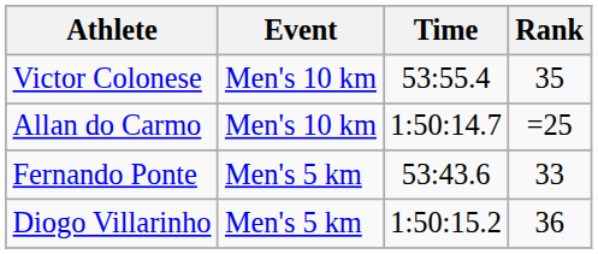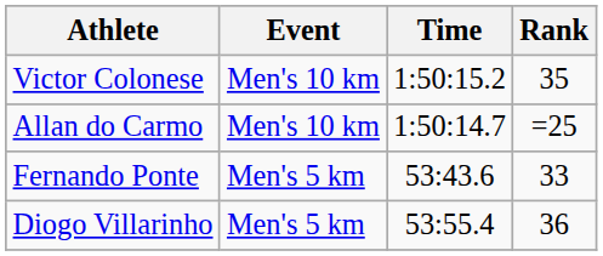 <table class=wikitable style="font-size:90%;">
 <tr>
 <th>Athlete</th>
 <th>Event</th>
 <th>Time</th>
 <th>Rank</th>
 </tr>
 <tr align=center>
 <td align=left><a href='#'>Victor Colonese</a></td>
 <td align=left><a href='#'>Men's 10 km</a></td>
-<td>53:55.4</td>
+<td>1:50:15.2</td>
 <td>35</td>
 </tr>
 <tr align=center>
 <td align=left><a href='#'>Allan do Carmo</a></td>
 <td align=left><a href='#'>Men's 10 km</a></td>
 <td>1:50:14.7</td>
 <td>=25</td>
 </tr>
 <tr align=center>
 <td align=left><a href='#'>Fernando Ponte</a></td>
 <td align=left><a href='#'>Men's 5 km</a></td>
 <td>53:43.6</td>
 <td>33</td>
 </tr>
 <tr align=center>
 <td align=left><a href='#'>Diogo Villarinho</a></td>
 <td align=left><a href='#'>Men's 5 km</a></td>
-<td>1:50:15.2</td>
+<td>53:55.4</td>
 <td>36</td>
 </tr>
 </table>
